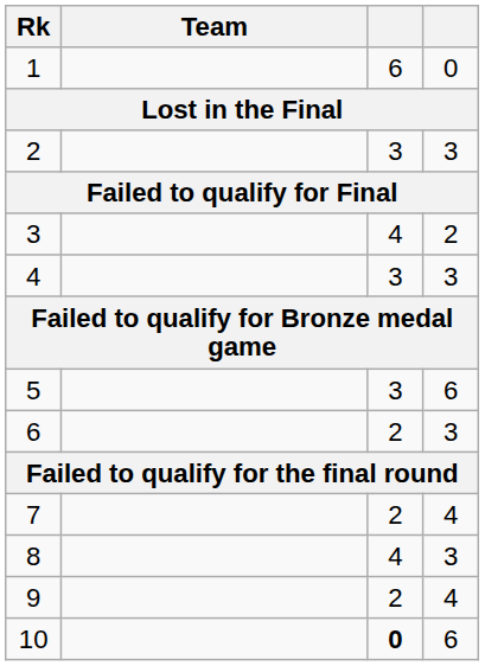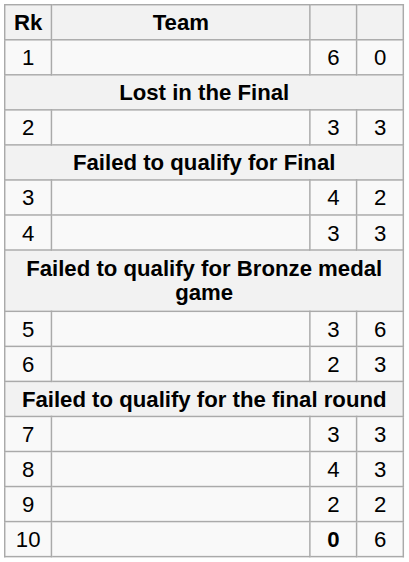 <table class=wikitable style="text-align:center; font-size:95%">
 <tr>
 <th width=25>Rk</th>
 <th width=170>Team</th>
 <th width=25></th>
 <th width=25></th>
 </tr>
 <tr>
 <td>1</td>
 <td align=left></td>
 <td>6</td>
 <td>0</td>
 </tr>
 <tr>
 <th colspan="8">Lost in the Final</th>
 </tr>
 <tr>
 <td>2</td>
 <td align=left></td>
 <td>3</td>
 <td>3</td>
 </tr>
 <tr>
 <th colspan="8">Failed to qualify for Final</th>
 </tr>
 <tr>
 <td>3</td>
 <td align=left></td>
 <td>4</td>
 <td>2</td>
 </tr>
 <tr>
 <td>4</td>
 <td align=left></td>
 <td>3</td>
 <td>3</td>
 </tr>
 <tr>
 <th colspan="8">Failed to qualify for Bronze medal game</th>
 </tr>
 <tr>
 <td>5</td>
 <td align=left></td>
 <td>3</td>
 <td>6</td>
 </tr>
 <tr>
 <td>6</td>
 <td align=left></td>
 <td>2</td>
 <td>3</td>
 </tr>
 <tr>
 <th colspan="8">Failed to qualify for the final round</th>
 </tr>
 <tr>
 <td>7</td>
 <td align=left></td>
-<td>2</td>
-<td>4</td>
+<td>3</td>
+<td>3</td>
 </tr>
 <tr>
 <td>8</td>
 <td align=left></td>
 <td>4</td>
 <td>3</td>
 </tr>
 <tr>
 <td>9</td>
 <td align=left></td>
 <td>2</td>
-<td>4</td>
+<td>2</td>
 </tr>
 <tr>
 <td>10</td>
 <td align=left></td>
 <td><strong>0</strong></td>
 <td>6</td>
 </tr>
 </table>
